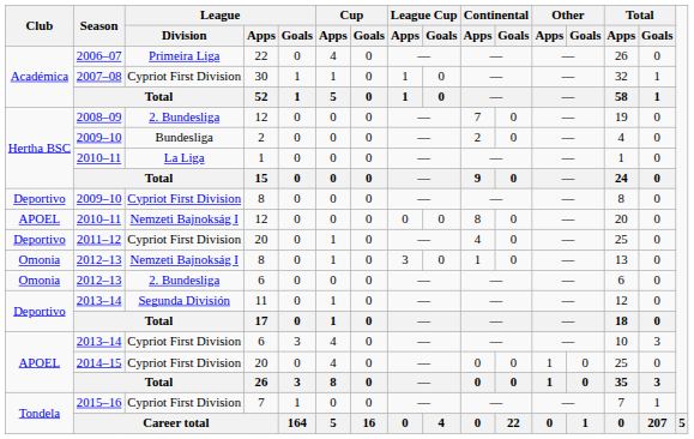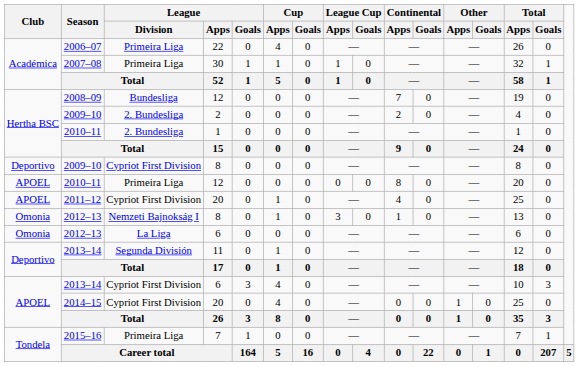 <table class="wikitable" style="text-align: center;">
 <tr>
 <th rowspan="2">Club</th>
 <th rowspan="2">Season</th>
 <th colspan="3">League</th>
 <th colspan="2">Cup</th>
 <th colspan="2">League Cup</th>
 <th colspan="2">Continental</th>
 <th colspan="2">Other</th>
 <th colspan="2">Total</th>
 </tr>
 <tr>
 <th>Division</th>
 <th>Apps</th>
 <th>Goals</th>
 <th>Apps</th>
 <th>Goals</th>
 <th>Apps</th>
 <th>Goals</th>
 <th>Apps</th>
 <th>Goals</th>
 <th>Apps</th>
 <th>Goals</th>
 <th>Apps</th>
 <th>Goals</th>
 </tr>
 <tr>
 <td rowspan="3"><a href='#'>Académica</a></td>
 <td><a href='#'>2006–07</a></td>
 <td><a href='#'>Primeira Liga</a></td>
 <td>22</td>
 <td>0</td>
 <td>4</td>
 <td>0</td>
 <td colspan="2">—</td>
 <td colspan="2">—</td>
 <td colspan="2">—</td>
 <td>26</td>
 <td>0</td>
 </tr>
 <tr>
 <td><a href='#'>2007–08</a></td>
-<td>Cypriot First Division</td>
+<td>Primeira Liga</td>
 <td>30</td>
 <td>1</td>
 <td>1</td>
 <td>0</td>
 <td>1</td>
 <td>0</td>
 <td colspan="2">—</td>
 <td colspan="2">—</td>
 <td>32</td>
 <td>1</td>
 </tr>
 <tr>
 <th colspan="2">Total</th>
 <th>52</th>
 <th>1</th>
 <th>5</th>
 <th>0</th>
 <th>1</th>
 <th>0</th>
 <th colspan="2">—</th>
 <th colspan="2">—</th>
 <th>58</th>
 <th>1</th>
 </tr>
 <tr>
 <td rowspan="4"><a href='#'>Hertha BSC</a></td>
 <td><a href='#'>2008–09</a></td>
-<td><a href='#'>2. Bundesliga</a></td>
+<td><a href='#'>Bundesliga</a></td>
 <td>12</td>
 <td>0</td>
 <td>0</td>
 <td>0</td>
 <td colspan="2">—</td>
 <td>7</td>
 <td>0</td>
 <td colspan="2">—</td>
 <td>19</td>
 <td>0</td>
 </tr>
 <tr>
 <td><a href='#'>2009–10</a></td>
-<td>Bundesliga</td>
+<td><a href='#'>2. Bundesliga</a></td>
 <td>2</td>
 <td>0</td>
 <td>0</td>
 <td>0</td>
 <td colspan="2">—</td>
 <td>2</td>
 <td>0</td>
 <td colspan="2">—</td>
 <td>4</td>
 <td>0</td>
 </tr>
 <tr>
 <td><a href='#'>2010–11</a></td>
-<td><a href='#'>La Liga</a></td>
+<td><a href='#'>2. Bundesliga</a></td>
 <td>1</td>
 <td>0</td>
 <td>0</td>
 <td>0</td>
 <td colspan="2">—</td>
 <td colspan="2">—</td>
 <td colspan="2">—</td>
 <td>1</td>
 <td>0</td>
 </tr>
 <tr>
 <th colspan="2">Total</th>
 <th>15</th>
 <th>0</th>
 <th>0</th>
 <th>0</th>
 <th colspan="2">—</th>
 <th>9</th>
 <th>0</th>
 <th colspan="2">—</th>
 <th>24</th>
 <th>0</th>
 </tr>
 <tr>
 <td rowspan="1"><a href='#'>Deportivo</a></td>
 <td><a href='#'>2009–10</a></td>
 <td><a href='#'>Cypriot First Division</a></td>
 <td>8</td>
 <td>0</td>
 <td>0</td>
 <td>0</td>
 <td colspan="2">—</td>
 <td colspan="2">—</td>
 <td colspan="2">—</td>
 <td>8</td>
 <td>0</td>
 </tr>
 <tr>
 <td rowspan="1"><a href='#'>APOEL</a></td>
 <td><a href='#'>2010–11</a></td>
-<td><a href='#'>Nemzeti Bajnokság I</a></td>
+<td>Primeira Liga</td>
 <td>12</td>
 <td>0</td>
 <td>0</td>
 <td>0</td>
 <td>0</td>
 <td>0</td>
 <td>8</td>
 <td>0</td>
 <td colspan="2">—</td>
 <td>20</td>
 <td>0</td>
 </tr>
 <tr>
-<td rowspan="1"><a href='#'>Deportivo</a></td>
+<td rowspan="1"><a href='#'>APOEL</a></td>
 <td><a href='#'>2011–12</a></td>
 <td>Cypriot First Division</td>
 <td>20</td>
 <td>0</td>
 <td>1</td>
 <td>0</td>
 <td colspan="2">—</td>
 <td>4</td>
 <td>0</td>
 <td colspan="2">—</td>
 <td>25</td>
 <td>0</td>
 </tr>
 <tr>
 <td rowspan="1"><a href='#'>Omonia</a></td>
 <td><a href='#'>2012–13</a></td>
 <td><a href='#'>Nemzeti Bajnokság I</a></td>
 <td>8</td>
 <td>0</td>
 <td>1</td>
 <td>0</td>
 <td>3</td>
 <td>0</td>
 <td>1</td>
 <td>0</td>
 <td colspan="2">—</td>
 <td>13</td>
 <td>0</td>
 </tr>
 <tr>
 <td rowspan="1"><a href='#'>Omonia</a></td>
 <td><a href='#'>2012–13</a></td>
-<td><a href='#'>2. Bundesliga</a></td>
+<td><a href='#'>La Liga</a></td>
 <td>6</td>
 <td>0</td>
 <td>0</td>
 <td>0</td>
 <td colspan="2">—</td>
 <td colspan="2">—</td>
 <td colspan="2">—</td>
 <td>6</td>
 <td>0</td>
 </tr>
 <tr>
 <td rowspan="2"><a href='#'>Deportivo</a></td>
 <td><a href='#'>2013–14</a></td>
 <td><a href='#'>Segunda División</a></td>
 <td>11</td>
 <td>0</td>
 <td>1</td>
 <td>0</td>
 <td colspan="2">—</td>
 <td colspan="2">—</td>
 <td colspan="2">—</td>
 <td>12</td>
 <td>0</td>
 </tr>
 <tr>
 <th colspan="2">Total</th>
 <th>17</th>
 <th>0</th>
 <th>1</th>
 <th>0</th>
 <th colspan="2">—</th>
 <th colspan="2">—</th>
 <th colspan="2">—</th>
 <th>18</th>
 <th>0</th>
 </tr>
 <tr>
 <td rowspan="3"><a href='#'>APOEL</a></td>
 <td><a href='#'>2013–14</a></td>
 <td>Cypriot First Division</td>
 <td>6</td>
 <td>3</td>
 <td>4</td>
 <td>0</td>
 <td colspan="2">—</td>
 <td colspan="2">—</td>
 <td colspan="2">—</td>
 <td>10</td>
 <td>3</td>
 </tr>
 <tr>
 <td><a href='#'>2014–15</a></td>
 <td>Cypriot First Division</td>
 <td>20</td>
 <td>0</td>
 <td>4</td>
 <td>0</td>
 <td colspan="2">—</td>
 <td>0</td>
 <td>0</td>
 <td>1</td>
 <td>0</td>
 <td>25</td>
 <td>0</td>
 </tr>
 <tr>
 <th colspan="2">Total</th>
 <th>26</th>
 <th>3</th>
 <th>8</th>
 <th>0</th>
 <th colspan="2">—</th>
 <th>0</th>
 <th>0</th>
 <th>1</th>
 <th>0</th>
 <th>35</th>
 <th>3</th>
 </tr>
 <tr>
 <td rowspan="2"><a href='#'>Tondela</a></td>
 <td><a href='#'>2015–16</a></td>
-<td>Cypriot First Division</td>
+<td>Primeira Liga</td>
 <td>7</td>
 <td>1</td>
 <td>0</td>
 <td>0</td>
 <td colspan="2">—</td>
 <td colspan="2">—</td>
 <td colspan="2">—</td>
 <td>7</td>
 <td>1</td>
 </tr>
 <tr>
 <th colspan="3">Career total</th>
 <th>164</th>
 <th>5</th>
 <th>16</th>
 <th>0</th>
 <th>4</th>
 <th>0</th>
 <th>22</th>
 <th>0</th>
 <th>1</th>
 <th>0</th>
 <th>207</th>
 <th>5</th>
 </tr>
 </table>
